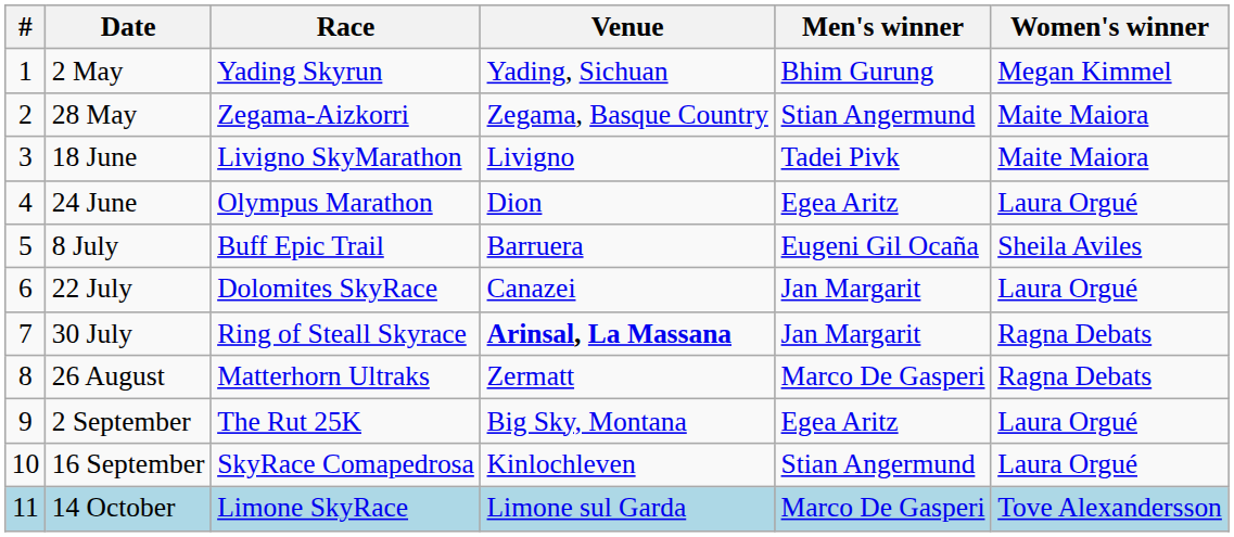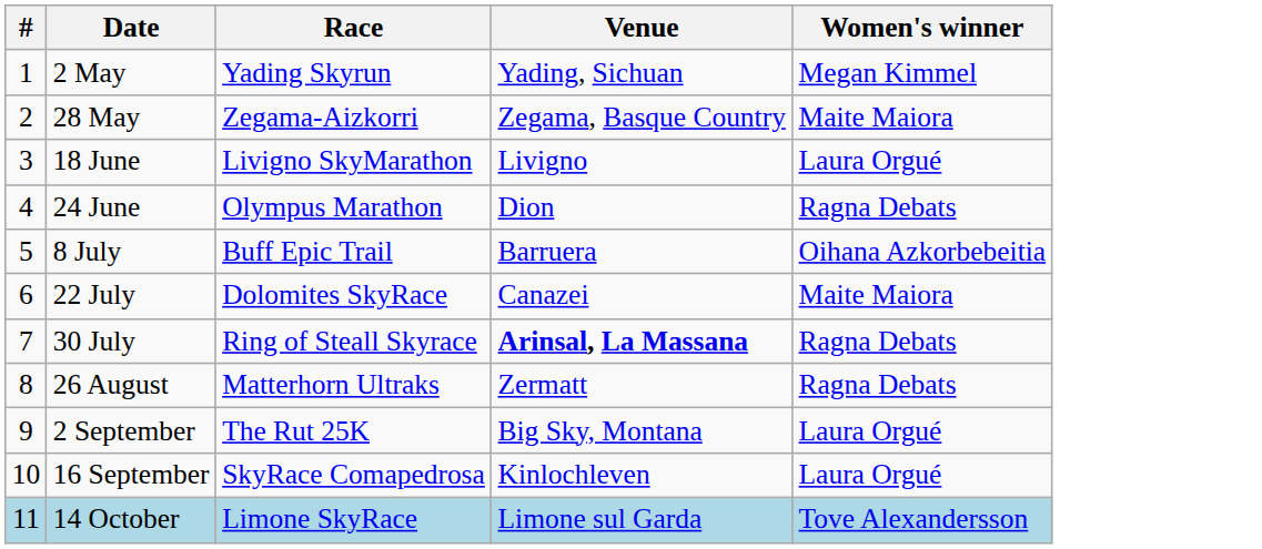 <table class="wikitable" width= style="font-size:90%; text-align:left;">
 <tr>
 <th>#</th>
 <th>Date</th>
 <th>Race</th>
 <th>Venue</th>
-<th>Men's winner</th>
 <th>Women's winner</th>
 </tr>
 <tr>
 <td align=center>1</td>
 <td>2 May</td>
 <td><a href='#'>Yading Skyrun</a></td>
 <td> <a href='#'>Yading</a>, <a href='#'>Sichuan</a></td>
-<td> <a href='#'>Bhim Gurung</a></td>
 <td> <a href='#'>Megan Kimmel</a></td>
 </tr>
 <tr>
 <td align=center>2</td>
 <td>28 May</td>
 <td><a href='#'>Zegama-Aizkorri</a></td>
 <td> <a href='#'>Zegama</a>, <a href='#'>Basque Country</a></td>
-<td> <a href='#'>Stian Angermund</a></td>
 <td> <a href='#'>Maite Maiora</a></td>
 </tr>
 <tr>
 <td align=center>3</td>
 <td>18 June</td>
 <td><a href='#'>Livigno SkyMarathon</a></td>
 <td> <a href='#'>Livigno</a></td>
-<td> <a href='#'>Tadei Pivk</a></td>
-<td> <a href='#'>Maite Maiora</a></td>
+<td> <a href='#'>Laura Orgué</a></td>
 </tr>
 <tr>
 <td align=center>4</td>
 <td>24 June</td>
 <td><a href='#'>Olympus Marathon</a></td>
 <td> <a href='#'>Dion</a></td>
-<td> <a href='#'>Egea Aritz</a></td>
-<td> <a href='#'>Laura Orgué</a></td>
+<td> <a href='#'>Ragna Debats</a></td>
 </tr>
 <tr>
 <td align=center>5</td>
 <td>8 July</td>
 <td><a href='#'>Buff Epic Trail</a></td>
 <td> <a href='#'>Barruera</a></td>
-<td> <a href='#'>Eugeni Gil Ocaña</a></td>
-<td> <a href='#'>Sheila Aviles</a></td>
+<td> <a href='#'>Oihana Azkorbebeitia</a></td>
 </tr>
 <tr>
 <td align=center>6</td>
 <td>22 July</td>
 <td><a href='#'>Dolomites SkyRace</a></td>
 <td> <a href='#'>Canazei</a></td>
-<td> <a href='#'>Jan Margarit</a></td>
-<td> <a href='#'>Laura Orgué</a></td>
+<td> <a href='#'>Maite Maiora</a></td>
 </tr>
 <tr>
 <td align=center>7</td>
 <td>30 July</td>
 <td><a href='#'>Ring of Steall Skyrace</a></td>
 <td><strong> <a href='#'>Arinsal</a>, <a href='#'>La Massana</a></strong></td>
-<td> <a href='#'>Jan Margarit</a></td>
 <td> <a href='#'>Ragna Debats</a></td>
 </tr>
 <tr>
 <td align=center>8</td>
 <td>26 August</td>
 <td><a href='#'>Matterhorn Ultraks</a></td>
 <td> <a href='#'>Zermatt</a></td>
-<td> <a href='#'>Marco De Gasperi</a></td>
 <td> <a href='#'>Ragna Debats</a></td>
 </tr>
 <tr>
 <td align=center>9</td>
 <td>2 September</td>
 <td><a href='#'>The Rut 25K</a></td>
 <td> <a href='#'>Big Sky, Montana</a></td>
-<td> <a href='#'>Egea Aritz</a></td>
 <td> <a href='#'>Laura Orgué</a></td>
 </tr>
 <tr>
 <td align=center>10</td>
 <td>16 September</td>
 <td><a href='#'>SkyRace Comapedrosa</a></td>
 <td> <a href='#'>Kinlochleven</a></td>
-<td> <a href='#'>Stian Angermund</a></td>
 <td> <a href='#'>Laura Orgué</a></td>
 </tr>
 <tr bgcolor=lightblue>
 <td align=center>11</td>
 <td>14 October</td>
 <td><a href='#'>Limone SkyRace</a></td>
 <td> <a href='#'>Limone sul Garda</a></td>
-<td> <a href='#'>Marco De Gasperi</a></td>
 <td> <a href='#'>Tove Alexandersson</a></td>
 </tr>
 </table>
